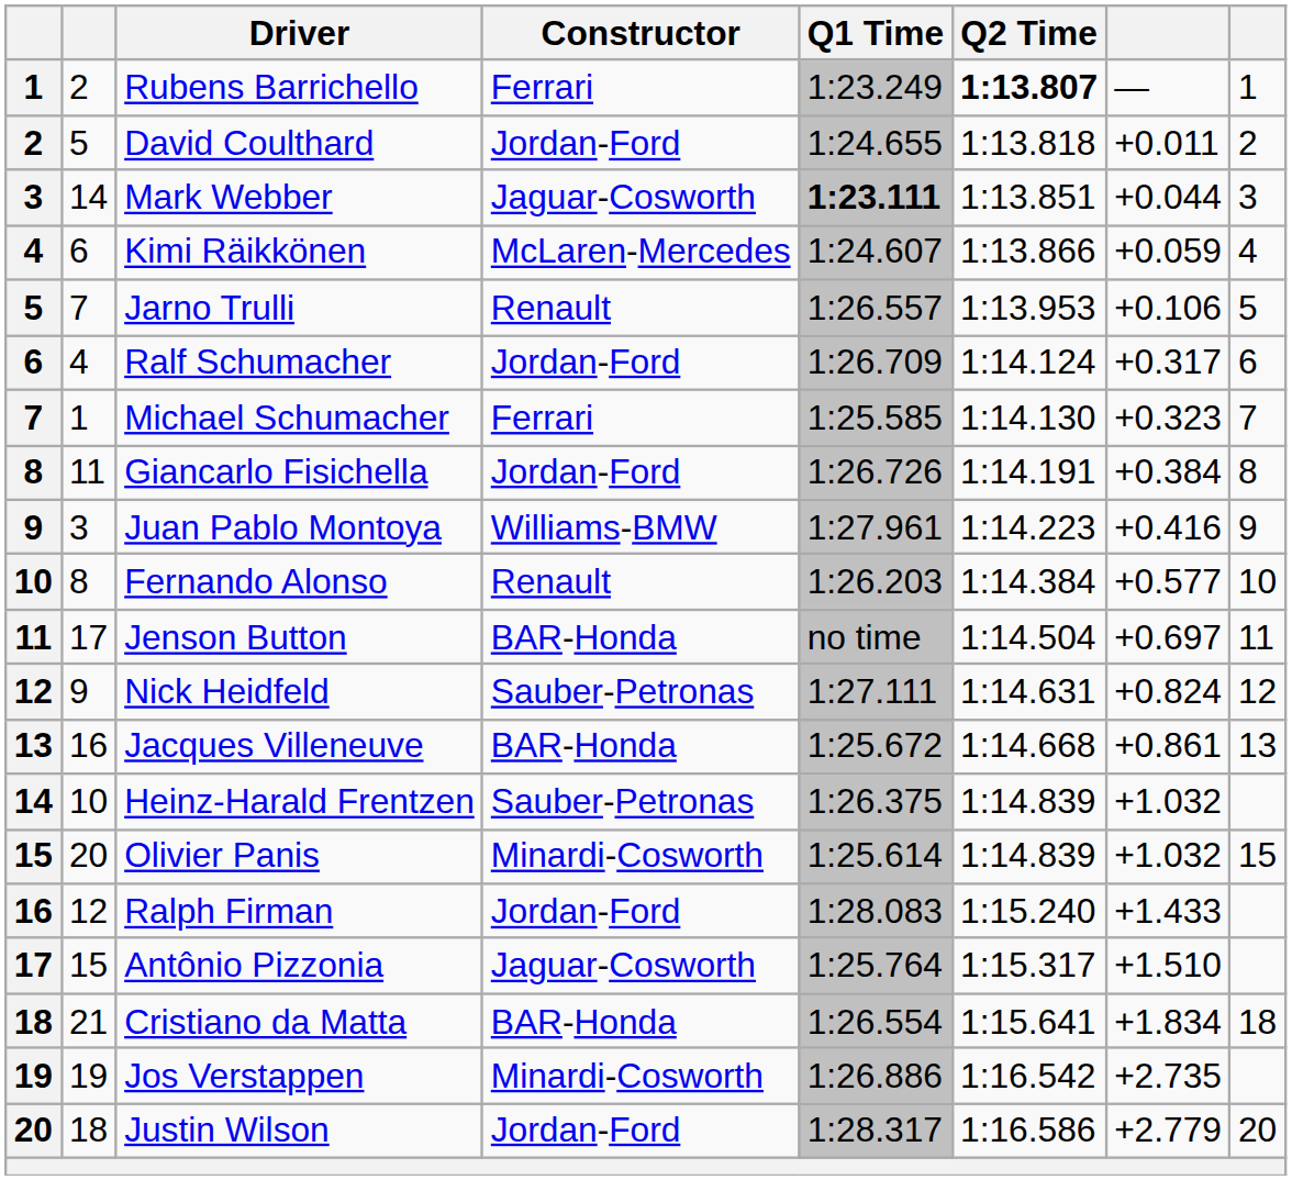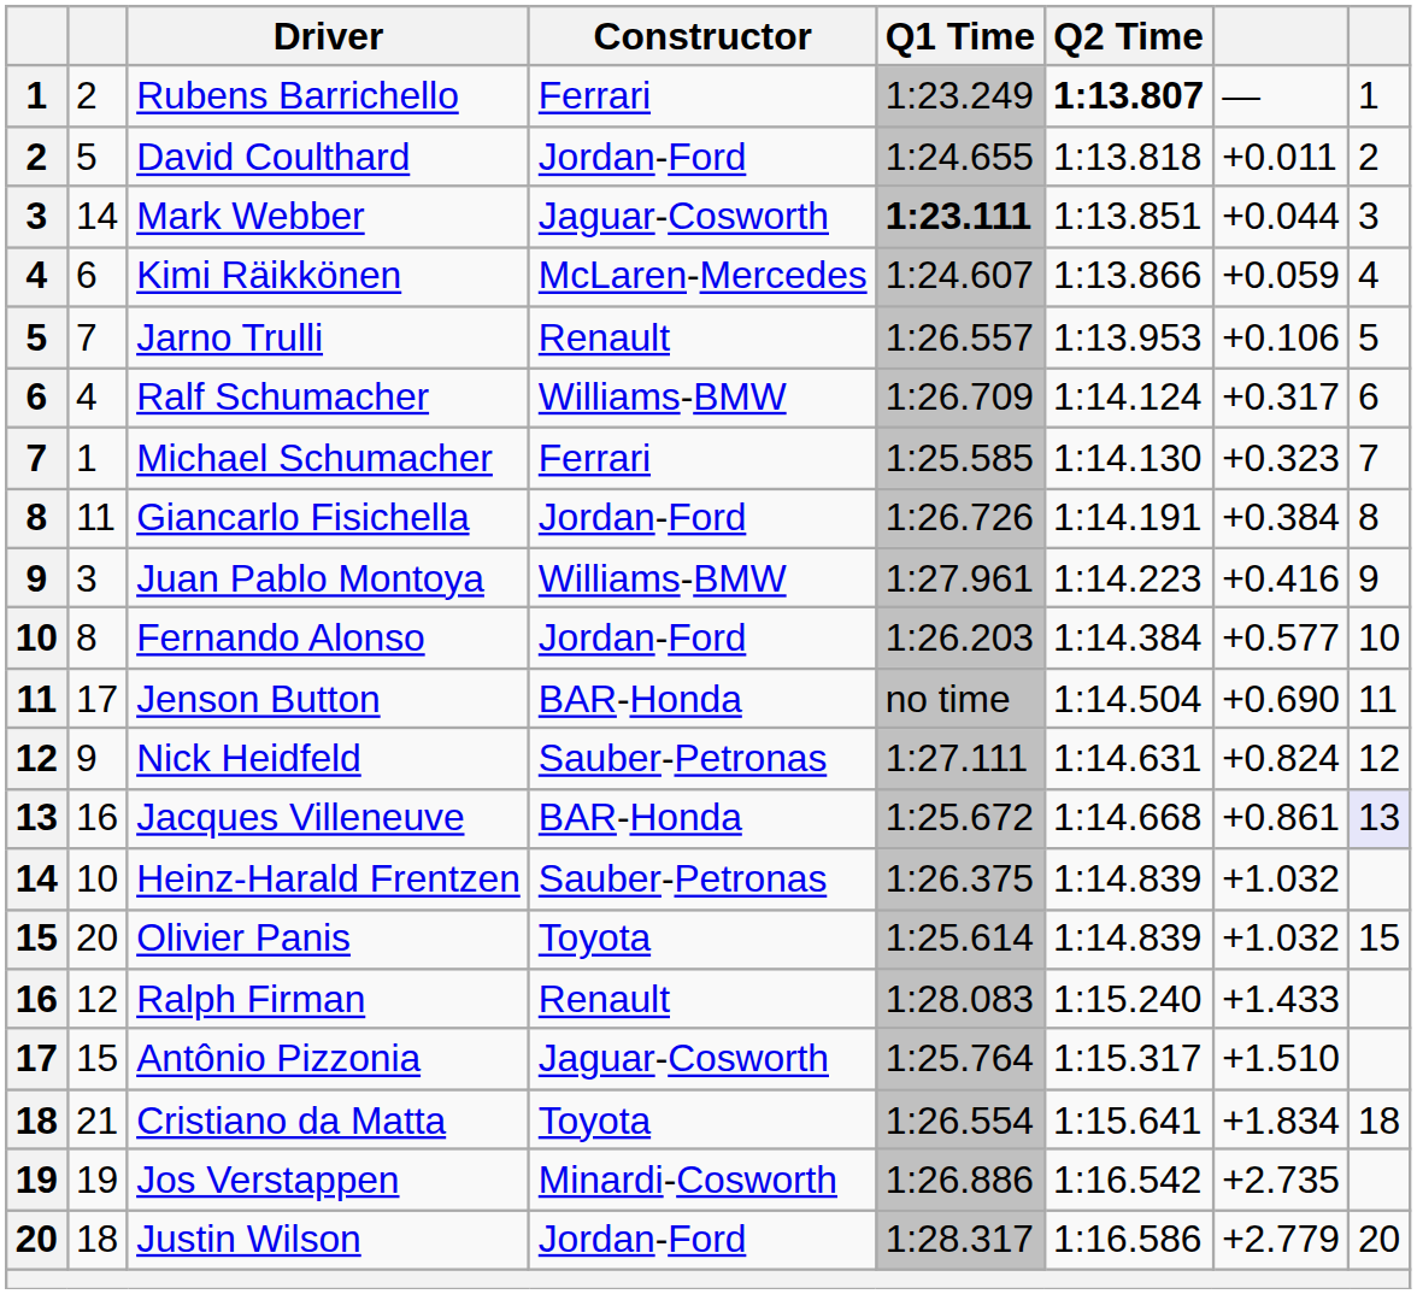 <table class="wikitable sortable" style="font-size: 85%;">
 <tr>
 <th scope="col"></th>
 <th scope="col"></th>
 <th scope="col">Driver</th>
 <th scope="col">Constructor</th>
 <th scope="col">Q1 Time</th>
 <th scope="col">Q2 Time</th>
 <th scope="col"></th>
 <th scope="col"></th>
 </tr>
 <tr>
 <th scope="row">1</th>
 <td>2</td>
 <td> <a href='#'>Rubens Barrichello</a></td>
 <td><a href='#'>Ferrari</a></td>
 <td style="background: silver">1:23.249</td>
 <td><strong>1:13.807</strong></td>
 <td>—</td>
 <td>1</td>
 </tr>
 <tr>
 <th scope="row">2</th>
 <td>5</td>
 <td> <a href='#'>David Coulthard</a></td>
 <td><a href='#'>Jordan</a>-<a href='#'>Ford</a></td>
 <td style="background: silver">1:24.655</td>
 <td>1:13.818</td>
 <td>+0.011</td>
 <td>2</td>
 </tr>
 <tr>
 <th scope="row">3</th>
 <td>14</td>
 <td> <a href='#'>Mark Webber</a></td>
 <td><a href='#'>Jaguar</a>-<a href='#'>Cosworth</a></td>
 <td style="background: silver"><strong>1:23.111</strong></td>
 <td>1:13.851</td>
 <td>+0.044</td>
 <td>3</td>
 </tr>
 <tr>
 <th scope="row">4</th>
 <td>6</td>
 <td> <a href='#'>Kimi Räikkönen</a></td>
 <td><a href='#'>McLaren</a>-<a href='#'>Mercedes</a></td>
 <td style="background: silver">1:24.607</td>
 <td>1:13.866</td>
 <td>+0.059</td>
 <td>4</td>
 </tr>
 <tr>
 <th scope="row">5</th>
 <td>7</td>
 <td> <a href='#'>Jarno Trulli</a></td>
 <td><a href='#'>Renault</a></td>
 <td style="background: silver">1:26.557</td>
 <td>1:13.953</td>
 <td>+0.106</td>
 <td>5</td>
 </tr>
 <tr>
 <th scope="row">6</th>
 <td>4</td>
 <td> <a href='#'>Ralf Schumacher</a></td>
-<td><a href='#'>Jordan</a>-<a href='#'>Ford</a></td>
+<td><a href='#'>Williams</a>-<a href='#'>BMW</a></td>
 <td style="background: silver">1:26.709</td>
 <td>1:14.124</td>
 <td>+0.317</td>
 <td>6</td>
 </tr>
 <tr>
 <th scope="row">7</th>
 <td>1</td>
 <td> <a href='#'>Michael Schumacher</a></td>
 <td><a href='#'>Ferrari</a></td>
 <td style="background: silver">1:25.585</td>
 <td>1:14.130</td>
 <td>+0.323</td>
 <td>7</td>
 </tr>
 <tr>
 <th scope="row">8</th>
 <td>11</td>
 <td> <a href='#'>Giancarlo Fisichella</a></td>
 <td><a href='#'>Jordan</a>-<a href='#'>Ford</a></td>
 <td style="background: silver">1:26.726</td>
 <td>1:14.191</td>
 <td>+0.384</td>
 <td>8</td>
 </tr>
 <tr>
 <th scope="row">9</th>
 <td>3</td>
 <td> <a href='#'>Juan Pablo Montoya</a></td>
 <td><a href='#'>Williams</a>-<a href='#'>BMW</a></td>
 <td style="background: silver">1:27.961</td>
 <td>1:14.223</td>
 <td>+0.416</td>
 <td>9</td>
 </tr>
 <tr>
 <th scope="row">10</th>
 <td>8</td>
 <td> <a href='#'>Fernando Alonso</a></td>
-<td><a href='#'>Renault</a></td>
+<td><a href='#'>Jordan</a>-<a href='#'>Ford</a></td>
 <td style="background: silver">1:26.203</td>
 <td>1:14.384</td>
 <td>+0.577</td>
 <td>10</td>
 </tr>
 <tr>
 <th scope="row">11</th>
 <td>17</td>
 <td> <a href='#'>Jenson Button</a></td>
 <td><a href='#'>BAR</a>-<a href='#'>Honda</a></td>
 <td style="background: silver">no time</td>
 <td>1:14.504</td>
-<td>+0.697</td>
+<td>+0.690</td>
 <td>11</td>
 </tr>
 <tr>
 <th scope="row">12</th>
 <td>9</td>
 <td> <a href='#'>Nick Heidfeld</a></td>
 <td><a href='#'>Sauber</a>-<a href='#'>Petronas</a></td>
 <td style="background: silver">1:27.111</td>
 <td>1:14.631</td>
 <td>+0.824</td>
 <td>12</td>
 </tr>
 <tr>
 <th scope="row">13</th>
 <td>16</td>
 <td> <a href='#'>Jacques Villeneuve</a></td>
 <td><a href='#'>BAR</a>-<a href='#'>Honda</a></td>
 <td style="background: silver">1:25.672</td>
 <td>1:14.668</td>
 <td>+0.861</td>
-<td>13</td>
+<td style="background: lavender;">13</td>
 </tr>
 <tr>
 <th scope="row">14</th>
 <td>10</td>
 <td> <a href='#'>Heinz-Harald Frentzen</a></td>
 <td><a href='#'>Sauber</a>-<a href='#'>Petronas</a></td>
 <td style="background: silver">1:26.375</td>
 <td>1:14.839</td>
 <td>+1.032</td>
 <td></td>
 </tr>
 <tr>
 <th scope="row">15</th>
 <td>20</td>
 <td> <a href='#'>Olivier Panis</a></td>
-<td><a href='#'>Minardi</a>-<a href='#'>Cosworth</a></td>
+<td><a href='#'>Toyota</a></td>
 <td style="background: silver">1:25.614</td>
 <td>1:14.839</td>
 <td>+1.032</td>
 <td>15</td>
 </tr>
 <tr>
 <th scope="row">16</th>
 <td>12</td>
 <td> <a href='#'>Ralph Firman</a></td>
-<td><a href='#'>Jordan</a>-<a href='#'>Ford</a></td>
+<td><a href='#'>Renault</a></td>
 <td style="background: silver">1:28.083</td>
 <td>1:15.240</td>
 <td>+1.433</td>
 <td></td>
 </tr>
 <tr>
 <th scope="row">17</th>
 <td>15</td>
 <td> <a href='#'>Antônio Pizzonia</a></td>
 <td><a href='#'>Jaguar</a>-<a href='#'>Cosworth</a></td>
 <td style="background: silver">1:25.764</td>
 <td>1:15.317</td>
 <td>+1.510</td>
 <td></td>
 </tr>
 <tr>
 <th scope="row">18</th>
 <td>21</td>
 <td> <a href='#'>Cristiano da Matta</a></td>
-<td><a href='#'>BAR</a>-<a href='#'>Honda</a></td>
+<td><a href='#'>Toyota</a></td>
 <td style="background: silver">1:26.554</td>
 <td>1:15.641</td>
 <td>+1.834</td>
 <td>18</td>
 </tr>
 <tr>
 <th scope="row">19</th>
 <td>19</td>
 <td> <a href='#'>Jos Verstappen</a></td>
 <td><a href='#'>Minardi</a>-<a href='#'>Cosworth</a></td>
 <td style="background: silver">1:26.886</td>
 <td>1:16.542</td>
 <td>+2.735</td>
 <td></td>
 </tr>
 <tr>
 <th scope="row">20</th>
 <td>18</td>
 <td> <a href='#'>Justin Wilson</a></td>
 <td><a href='#'>Jordan</a>-<a href='#'>Ford</a></td>
 <td style="background: silver">1:28.317</td>
 <td>1:16.586</td>
 <td>+2.779</td>
 <td>20</td>
 </tr>
 <tr>
 <th colspan="8"></th>
 </tr>
 </table>
